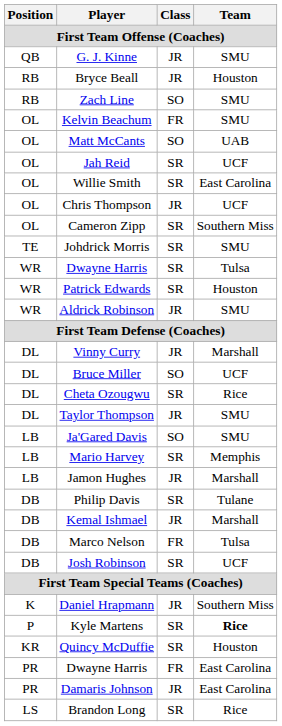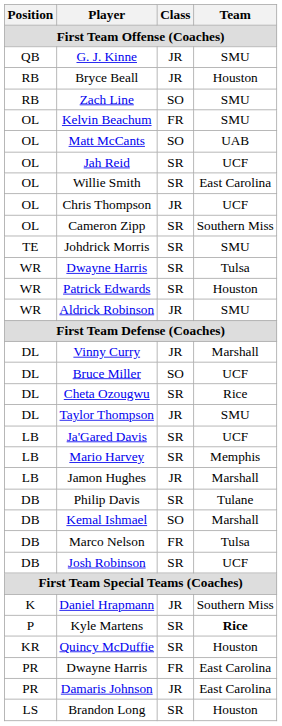 <table class="wikitable sortable">
 <tr>
 <th>Position</th>
 <th>Player</th>
 <th>Class</th>
 <th>Team</th>
 </tr>
 <tr>
 <td colspan="4" style="text-align:center; background:#ddd;"><strong>First Team Offense (Coaches)</strong></td>
 </tr>
 <tr style="text-align:center;">
 <td style="background:white">QB</td>
 <td style="background:white"><a href='#'>G. J. Kinne</a></td>
 <td style="background:white">JR</td>
 <td style="background:white">SMU</td>
 </tr>
 <tr style="text-align:center;">
 <td style="background:white">RB</td>
 <td style="background:white">Bryce Beall</td>
 <td style="background:white">JR</td>
 <td style="background:white">Houston</td>
 </tr>
 <tr style="text-align:center;">
 <td style="background:white">RB</td>
 <td style="background:white"><a href='#'>Zach Line</a></td>
 <td style="background:white">SO</td>
 <td style="background:white">SMU</td>
 </tr>
 <tr style="text-align:center;">
 <td style="background:white">OL</td>
 <td style="background:white"><a href='#'>Kelvin Beachum</a></td>
 <td style="background:white">FR</td>
 <td style="background:white">SMU</td>
 </tr>
 <tr style="text-align:center;">
 <td style="background:white">OL</td>
 <td style="background:white"><a href='#'>Matt McCants</a></td>
 <td style="background:white">SO</td>
 <td style="background:white">UAB</td>
 </tr>
 <tr style="text-align:center;">
 <td style="background:white">OL</td>
 <td style="background:white"><a href='#'>Jah Reid</a></td>
 <td style="background:white">SR</td>
 <td style="background:white">UCF</td>
 </tr>
 <tr style="text-align:center;">
 <td style="background:white">OL</td>
 <td style="background:white">Willie Smith</td>
 <td style="background:white">SR</td>
 <td style="background:white">East Carolina</td>
 </tr>
 <tr style="text-align:center;">
 <td style="background:white">OL</td>
 <td style="background:white">Chris Thompson</td>
 <td style="background:white">JR</td>
 <td style="background:white">UCF</td>
 </tr>
 <tr style="text-align:center;">
 <td style="background:white">OL</td>
 <td style="background:white">Cameron Zipp</td>
 <td style="background:white">SR</td>
 <td style="background:white">Southern Miss</td>
 </tr>
 <tr style="text-align:center;">
 <td style="background:white">TE</td>
 <td style="background:white">Johdrick Morris</td>
 <td style="background:white">SR</td>
 <td style="background:white">SMU</td>
 </tr>
 <tr style="text-align:center;">
 <td style="background:white">WR</td>
 <td style="background:white"><a href='#'>Dwayne Harris</a></td>
 <td style="background:white">SR</td>
 <td style="background:white">Tulsa</td>
 </tr>
 <tr style="text-align:center;">
 <td style="background:white">WR</td>
 <td style="background:white"><a href='#'>Patrick Edwards</a></td>
 <td style="background:white">SR</td>
 <td style="background:white">Houston</td>
 </tr>
 <tr style="text-align:center;">
 <td style="background:white">WR</td>
 <td style="background:white"><a href='#'>Aldrick Robinson</a></td>
 <td style="background:white">JR</td>
 <td style="background:white">SMU</td>
 </tr>
 <tr>
 <td colspan="4" style="text-align:center; background:#ddd;"><strong>First Team Defense (Coaches)</strong></td>
 </tr>
 <tr style="text-align:center;">
 <td style="background:white">DL</td>
 <td style="background:white"><a href='#'>Vinny Curry</a></td>
 <td style="background:white">JR</td>
 <td style="background:white">Marshall</td>
 </tr>
 <tr style="text-align:center;">
 <td style="background:white">DL</td>
 <td style="background:white"><a href='#'>Bruce Miller</a></td>
 <td style="background:white">SO</td>
 <td style="background:white">UCF</td>
 </tr>
 <tr style="text-align:center;">
 <td style="background:white">DL</td>
 <td style="background:white"><a href='#'>Cheta Ozougwu</a></td>
 <td style="background:white">SR</td>
 <td style="background:white">Rice</td>
 </tr>
 <tr style="text-align:center;">
 <td style="background:white">DL</td>
 <td style="background:white"><a href='#'>Taylor Thompson</a></td>
 <td style="background:white">JR</td>
 <td style="background:white">SMU</td>
 </tr>
 <tr style="text-align:center;">
 <td style="background:white">LB</td>
 <td style="background:white"><a href='#'>Ja'Gared Davis</a></td>
-<td style="background:white">SO</td>
-<td style="background:white">SMU</td>
+<td style="background:white">SR</td>
+<td style="background:white">UCF</td>
 </tr>
 <tr style="text-align:center;">
 <td style="background:white">LB</td>
 <td style="background:white"><a href='#'>Mario Harvey</a></td>
 <td style="background:white">SR</td>
 <td style="background:white">Memphis</td>
 </tr>
 <tr style="text-align:center;">
 <td style="background:white">LB</td>
 <td style="background:white">Jamon Hughes</td>
 <td style="background:white">JR</td>
 <td style="background:white">Marshall</td>
 </tr>
 <tr style="text-align:center;">
 <td style="background:white">DB</td>
 <td style="background:white">Philip Davis</td>
 <td style="background:white">SR</td>
 <td style="background:white">Tulane</td>
 </tr>
 <tr style="text-align:center;">
 <td style="background:white">DB</td>
 <td style="background:white"><a href='#'>Kemal Ishmael</a></td>
-<td style="background:white">JR</td>
+<td style="background:white">SO</td>
 <td style="background:white">Marshall</td>
 </tr>
 <tr style="text-align:center;">
 <td style="background:white">DB</td>
 <td style="background:white">Marco Nelson</td>
 <td style="background:white">FR</td>
 <td style="background:white">Tulsa</td>
 </tr>
 <tr style="text-align:center;">
 <td style="background:white">DB</td>
 <td style="background:white"><a href='#'>Josh Robinson</a></td>
 <td style="background:white">SR</td>
 <td style="background:white">UCF</td>
 </tr>
 <tr>
 <td colspan="4" style="text-align:center; background:#ddd;"><strong>First Team Special Teams (Coaches)</strong></td>
 </tr>
 <tr style="text-align:center;">
 <td style="background:white">K</td>
 <td style="background:white"><a href='#'>Daniel Hrapmann</a></td>
 <td style="background:white">JR</td>
 <td style="background:white">Southern Miss</td>
 </tr>
 <tr style="text-align:center;">
 <td style="background:white">P</td>
 <td style="background:white">Kyle Martens</td>
 <td style="background:white">SR</td>
 <td style="background:white"><strong>Rice</strong></td>
 </tr>
 <tr style="text-align:center;">
 <td style="background:white">KR</td>
 <td style="background:white"><a href='#'>Quincy McDuffie</a></td>
 <td style="background:white">SR</td>
 <td style="background:white">Houston</td>
 </tr>
 <tr style="text-align:center;">
 <td style="background:white">PR</td>
 <td style="background:white">Dwayne Harris</td>
 <td style="background:white">FR</td>
 <td style="background:white">East Carolina</td>
 </tr>
 <tr style="text-align:center;">
 <td style="background:white">PR</td>
 <td style="background:white"><a href='#'>Damaris Johnson</a></td>
 <td style="background:white">JR</td>
 <td style="background:white">East Carolina</td>
 </tr>
 <tr style="text-align:center;">
 <td style="background:white">LS</td>
 <td style="background:white">Brandon Long</td>
 <td style="background:white">SR</td>
-<td style="background:white">Rice</td>
+<td style="background:white">Houston</td>
 </tr>
 </table>
